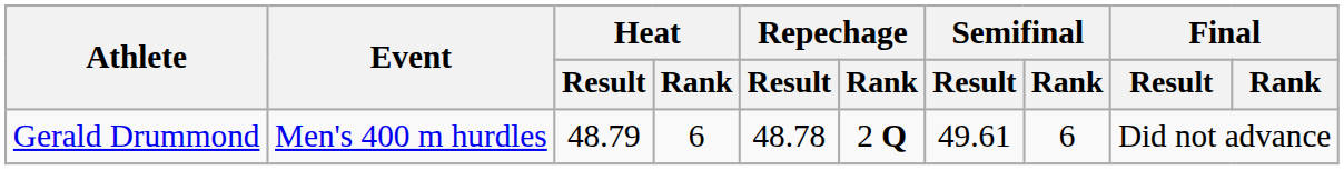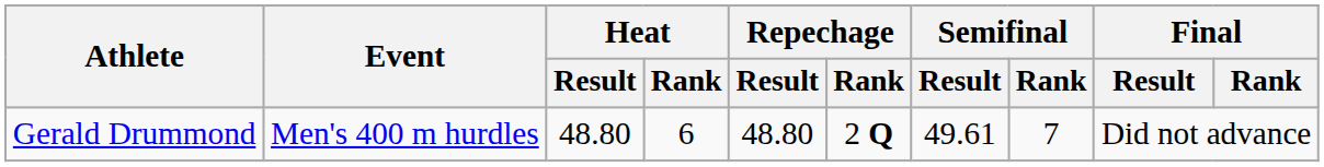 <table class="wikitable" style="font-size:90%">
 <tr>
 <th rowspan="2">Athlete</th>
 <th rowspan="2">Event</th>
 <th colspan="2">Heat</th>
 <th colspan="2">Repechage</th>
 <th colspan="2">Semifinal</th>
 <th colspan="2">Final</th>
 </tr>
 <tr style="font-size:95%">
 <th>Result</th>
 <th>Rank</th>
 <th>Result</th>
 <th>Rank</th>
 <th>Result</th>
 <th>Rank</th>
 <th>Result</th>
 <th>Rank</th>
 </tr>
 <tr align=center>
 <td align=left><a href='#'>Gerald Drummond</a></td>
 <td align=left><a href='#'>Men's 400 m hurdles</a></td>
-<td>48.79</td>
+<td>48.80</td>
 <td>6</td>
-<td>48.78</td>
+<td>48.80</td>
 <td>2 <strong>Q</strong></td>
 <td>49.61</td>
-<td>6</td>
+<td>7</td>
 <td colspan="2">Did not advance</td>
 </tr>
 </table>
